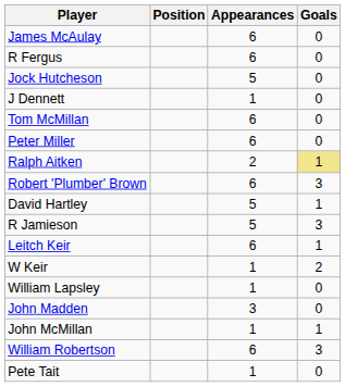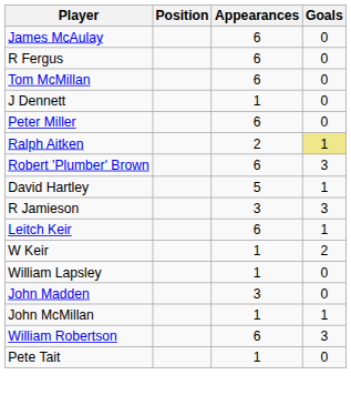 <table class="wikitable sortable" style="text-align: center; font-size:95%">
 <tr>
 <th class="unsortable">Player</th>
 <th>Position</th>
 <th>Appearances</th>
 <th>Goals</th>
 </tr>
 <tr>
 <td align=left> <a href='#'>James McAulay</a></td>
 <td></td>
 <td>6</td>
 <td>0</td>
 </tr>
 <tr>
 <td align=left> R Fergus</td>
 <td></td>
 <td>6</td>
 <td>0</td>
 </tr>
 <tr>
-<td align=left> <a href='#'>Jock Hutcheson</a></td>
+<td align=left> <a href='#'>Tom McMillan</a></td>
 <td></td>
-<td>5</td>
+<td>6</td>
 <td>0</td>
 </tr>
 <tr>
 <td align=left> J Dennett</td>
 <td></td>
 <td>1</td>
-<td>0</td>
-</tr>
-<tr>
-<td align=left> <a href='#'>Tom McMillan</a></td>
-<td></td>
-<td>6</td>
 <td>0</td>
 </tr>
 <tr>
 <td align=left> <a href='#'>Peter Miller</a></td>
 <td></td>
 <td>6</td>
 <td>0</td>
 </tr>
 <tr>
 <td align=left> <a href='#'>Ralph Aitken</a></td>
 <td></td>
 <td>2</td>
 <td style="background: khaki;">1</td>
 </tr>
 <tr>
 <td align=left> <a href='#'>Robert 'Plumber' Brown</a></td>
 <td></td>
 <td>6</td>
 <td>3</td>
 </tr>
 <tr>
 <td align=left> David Hartley</td>
 <td></td>
 <td>5</td>
 <td>1</td>
 </tr>
 <tr>
 <td align=left> R Jamieson</td>
 <td></td>
-<td>5</td>
+<td>3</td>
 <td>3</td>
 </tr>
 <tr>
 <td align=left> <a href='#'>Leitch Keir</a></td>
 <td></td>
 <td>6</td>
 <td>1</td>
 </tr>
 <tr>
 <td align=left> W Keir</td>
 <td></td>
 <td>1</td>
 <td>2</td>
 </tr>
 <tr>
 <td align=left> William Lapsley</td>
 <td></td>
 <td>1</td>
 <td>0</td>
 </tr>
 <tr>
 <td align=left> <a href='#'>John Madden</a></td>
 <td></td>
 <td>3</td>
 <td>0</td>
 </tr>
 <tr>
 <td align=left> John McMillan</td>
 <td></td>
 <td>1</td>
 <td>1</td>
 </tr>
 <tr>
 <td align=left> <a href='#'>William Robertson</a></td>
 <td></td>
 <td>6</td>
 <td>3</td>
 </tr>
 <tr>
 <td align=left> Pete Tait</td>
 <td></td>
 <td>1</td>
 <td>0</td>
 </tr>
 </table>
